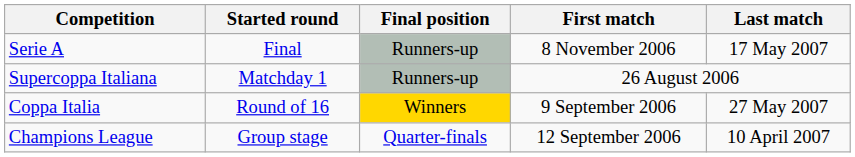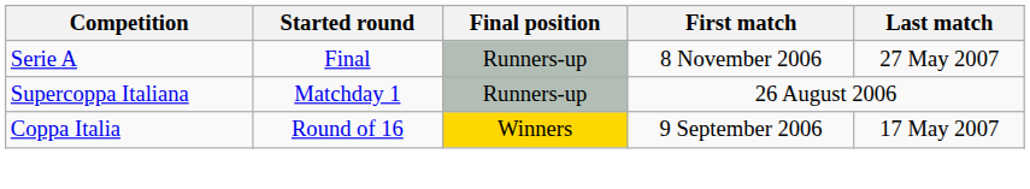 <table class=wikitable style="text-align:center; width:730px">
 <tr>
 <th style=text-align:center; width:150px;>Competition</th>
 <th style=text-align:center; width:100px;>Started round</th>
 <th style=text-align:center; width:100px;>Final position</th>
 <th style=text-align:center; width:150px;>First match</th>
 <th style=text-align:center; width:140px;>Last match</th>
 </tr>
 <tr>
 <td style=text-align:left;><a href='#'>Serie A</a></td>
 <td><a href='#'>Final</a></td>
 <td style=background:#B2BEB5;>Runners-up</td>
 <td>8 November 2006</td>
-<td>17 May 2007</td>
+<td>27 May 2007</td>
 </tr>
 <tr>
 <td style=text-align:left;><a href='#'>Supercoppa Italiana</a></td>
 <td><a href='#'>Matchday 1</a></td>
 <td style=background:#B2BEB5;>Runners-up</td>
 <td colspan=2>26 August 2006</td>
 </tr>
 <tr>
 <td style=text-align:left;><a href='#'>Coppa Italia</a></td>
 <td><a href='#'>Round of 16</a></td>
 <td style=background:#FFD700;>Winners</td>
 <td>9 September 2006</td>
-<td>27 May 2007</td>
-</tr>
-<tr>
-<td style=text-align:left;><a href='#'>Champions League</a></td>
-<td><a href='#'>Group stage</a></td>
-<td><a href='#'>Quarter-finals</a></td>
-<td>12 September 2006</td>
-<td>10 April 2007</td>
+<td>17 May 2007</td>
 </tr>
 </table>
